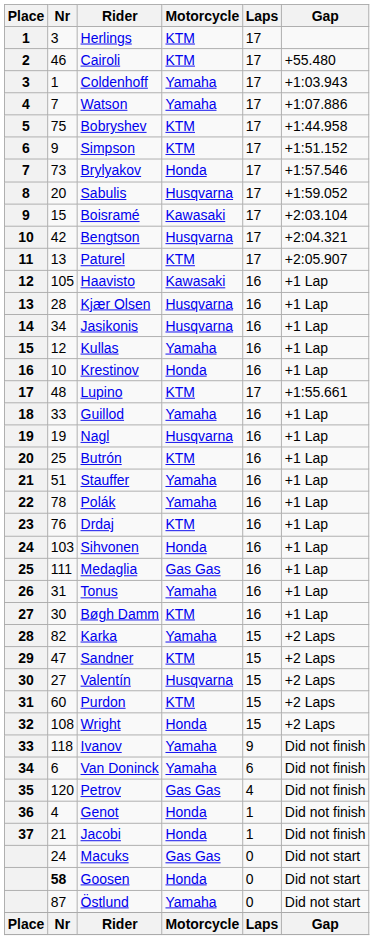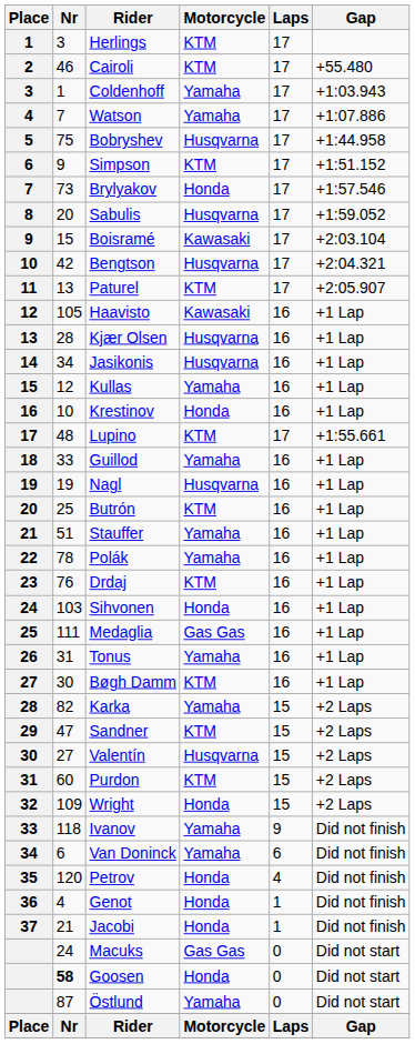 <table class="wikitable" style="font-size: 95%">
 <tr>
 <th>Place</th>
 <th>Nr</th>
 <th>Rider</th>
 <th>Motorcycle</th>
 <th>Laps</th>
 <th>Gap</th>
 </tr>
 <tr>
 <th>1</th>
 <td>3</td>
 <td> <a href='#'>Herlings</a></td>
 <td><a href='#'>KTM</a></td>
 <td>17</td>
 <td></td>
 </tr>
 <tr>
 <th>2</th>
 <td>46</td>
 <td> <a href='#'>Cairoli</a></td>
 <td><a href='#'>KTM</a></td>
 <td>17</td>
 <td>+55.480</td>
 </tr>
 <tr>
 <th>3</th>
 <td>1</td>
 <td> <a href='#'>Coldenhoff</a></td>
 <td><a href='#'>Yamaha</a></td>
 <td>17</td>
 <td>+1:03.943</td>
 </tr>
 <tr>
 <th>4</th>
 <td>7</td>
 <td> <a href='#'>Watson</a></td>
 <td><a href='#'>Yamaha</a></td>
 <td>17</td>
 <td>+1:07.886</td>
 </tr>
 <tr>
 <th>5</th>
 <td>75</td>
 <td> <a href='#'>Bobryshev</a></td>
-<td><a href='#'>KTM</a></td>
+<td><a href='#'>Husqvarna</a></td>
 <td>17</td>
 <td>+1:44.958</td>
 </tr>
 <tr>
 <th>6</th>
 <td>9</td>
 <td> <a href='#'>Simpson</a></td>
 <td><a href='#'>KTM</a></td>
 <td>17</td>
 <td>+1:51.152</td>
 </tr>
 <tr>
 <th>7</th>
 <td>73</td>
 <td> <a href='#'>Brylyakov</a></td>
 <td><a href='#'>Honda</a></td>
 <td>17</td>
 <td>+1:57.546</td>
 </tr>
 <tr>
 <th>8</th>
 <td>20</td>
 <td> <a href='#'>Sabulis</a></td>
 <td><a href='#'>Husqvarna</a></td>
 <td>17</td>
 <td>+1:59.052</td>
 </tr>
 <tr>
 <th>9</th>
 <td>15</td>
 <td> <a href='#'>Boisramé</a></td>
 <td><a href='#'>Kawasaki</a></td>
 <td>17</td>
 <td>+2:03.104</td>
 </tr>
 <tr>
 <th>10</th>
 <td>42</td>
 <td> <a href='#'>Bengtson</a></td>
 <td><a href='#'>Husqvarna</a></td>
 <td>17</td>
 <td>+2:04.321</td>
 </tr>
 <tr>
 <th>11</th>
 <td>13</td>
 <td> <a href='#'>Paturel</a></td>
 <td><a href='#'>KTM</a></td>
 <td>17</td>
 <td>+2:05.907</td>
 </tr>
 <tr>
 <th>12</th>
 <td>105</td>
 <td> <a href='#'>Haavisto</a></td>
 <td><a href='#'>Kawasaki</a></td>
 <td>16</td>
 <td>+1 Lap</td>
 </tr>
 <tr>
 <th>13</th>
 <td>28</td>
 <td> <a href='#'>Kjær Olsen</a></td>
 <td><a href='#'>Husqvarna</a></td>
 <td>16</td>
 <td>+1 Lap</td>
 </tr>
 <tr>
 <th>14</th>
 <td>34</td>
 <td> <a href='#'>Jasikonis</a></td>
 <td><a href='#'>Husqvarna</a></td>
 <td>16</td>
 <td>+1 Lap</td>
 </tr>
 <tr>
 <th>15</th>
 <td>12</td>
 <td> <a href='#'>Kullas</a></td>
 <td><a href='#'>Yamaha</a></td>
 <td>16</td>
 <td>+1 Lap</td>
 </tr>
 <tr>
 <th>16</th>
 <td>10</td>
 <td> <a href='#'>Krestinov</a></td>
 <td><a href='#'>Honda</a></td>
 <td>16</td>
 <td>+1 Lap</td>
 </tr>
 <tr>
 <th>17</th>
 <td>48</td>
 <td> <a href='#'>Lupino</a></td>
 <td><a href='#'>KTM</a></td>
 <td>17</td>
 <td>+1:55.661</td>
 </tr>
 <tr>
 <th>18</th>
 <td>33</td>
 <td> <a href='#'>Guillod</a></td>
 <td><a href='#'>Yamaha</a></td>
 <td>16</td>
 <td>+1 Lap</td>
 </tr>
 <tr>
 <th>19</th>
 <td>19</td>
 <td> <a href='#'>Nagl</a></td>
 <td><a href='#'>Husqvarna</a></td>
 <td>16</td>
 <td>+1 Lap</td>
 </tr>
 <tr>
 <th>20</th>
 <td>25</td>
 <td> <a href='#'>Butrón</a></td>
 <td><a href='#'>KTM</a></td>
 <td>16</td>
 <td>+1 Lap</td>
 </tr>
 <tr>
 <th>21</th>
 <td>51</td>
 <td> <a href='#'>Stauffer</a></td>
 <td><a href='#'>Yamaha</a></td>
 <td>16</td>
 <td>+1 Lap</td>
 </tr>
 <tr>
 <th>22</th>
 <td>78</td>
 <td> <a href='#'>Polák</a></td>
 <td><a href='#'>Yamaha</a></td>
 <td>16</td>
 <td>+1 Lap</td>
 </tr>
 <tr>
 <th>23</th>
 <td>76</td>
 <td> <a href='#'>Drdaj</a></td>
 <td><a href='#'>KTM</a></td>
 <td>16</td>
 <td>+1 Lap</td>
 </tr>
 <tr>
 <th>24</th>
 <td>103</td>
 <td> <a href='#'>Sihvonen</a></td>
 <td><a href='#'>Honda</a></td>
 <td>16</td>
 <td>+1 Lap</td>
 </tr>
 <tr>
 <th>25</th>
 <td>111</td>
 <td> <a href='#'>Medaglia</a></td>
 <td><a href='#'>Gas Gas</a></td>
 <td>16</td>
 <td>+1 Lap</td>
 </tr>
 <tr>
 <th>26</th>
 <td>31</td>
 <td> <a href='#'>Tonus</a></td>
 <td><a href='#'>Yamaha</a></td>
 <td>16</td>
 <td>+1 Lap</td>
 </tr>
 <tr>
 <th>27</th>
 <td>30</td>
 <td> <a href='#'>Bøgh Damm</a></td>
 <td><a href='#'>KTM</a></td>
 <td>16</td>
 <td>+1 Lap</td>
 </tr>
 <tr>
 <th>28</th>
 <td>82</td>
 <td> <a href='#'>Karka</a></td>
 <td><a href='#'>Yamaha</a></td>
 <td>15</td>
 <td>+2 Laps</td>
 </tr>
 <tr>
 <th>29</th>
 <td>47</td>
 <td> <a href='#'>Sandner</a></td>
 <td><a href='#'>KTM</a></td>
 <td>15</td>
 <td>+2 Laps</td>
 </tr>
 <tr>
 <th>30</th>
 <td>27</td>
 <td> <a href='#'>Valentín</a></td>
 <td><a href='#'>Husqvarna</a></td>
 <td>15</td>
 <td>+2 Laps</td>
 </tr>
 <tr>
 <th>31</th>
 <td>60</td>
 <td> <a href='#'>Purdon</a></td>
 <td><a href='#'>KTM</a></td>
 <td>15</td>
 <td>+2 Laps</td>
 </tr>
 <tr>
 <th>32</th>
-<td>108</td>
+<td>109</td>
 <td> <a href='#'>Wright</a></td>
 <td><a href='#'>Honda</a></td>
 <td>15</td>
 <td>+2 Laps</td>
 </tr>
 <tr>
 <th>33</th>
 <td>118</td>
 <td> <a href='#'>Ivanov</a></td>
 <td><a href='#'>Yamaha</a></td>
 <td>9</td>
 <td>Did not finish</td>
 </tr>
 <tr>
 <th>34</th>
 <td>6</td>
 <td> <a href='#'>Van Doninck</a></td>
 <td><a href='#'>Yamaha</a></td>
 <td>6</td>
 <td>Did not finish</td>
 </tr>
 <tr>
 <th>35</th>
 <td>120</td>
 <td> <a href='#'>Petrov</a></td>
-<td><a href='#'>Gas Gas</a></td>
+<td><a href='#'>Honda</a></td>
 <td>4</td>
 <td>Did not finish</td>
 </tr>
 <tr>
 <th>36</th>
 <td>4</td>
 <td> <a href='#'>Genot</a></td>
 <td><a href='#'>Honda</a></td>
 <td>1</td>
 <td>Did not finish</td>
 </tr>
 <tr>
 <th>37</th>
 <td>21</td>
 <td> <a href='#'>Jacobi</a></td>
 <td><a href='#'>Honda</a></td>
 <td>1</td>
 <td>Did not finish</td>
 </tr>
 <tr>
 <th></th>
 <td>24</td>
 <td> <a href='#'>Macuks</a></td>
 <td><a href='#'>Gas Gas</a></td>
 <td>0</td>
 <td>Did not start</td>
 </tr>
 <tr>
 <th></th>
 <td><strong>58</strong></td>
 <td> <a href='#'>Goosen</a></td>
 <td><a href='#'>Honda</a></td>
 <td>0</td>
 <td>Did not start</td>
 </tr>
 <tr>
 <th></th>
 <td>87</td>
 <td> <a href='#'>Östlund</a></td>
 <td><a href='#'>Yamaha</a></td>
 <td>0</td>
 <td>Did not start</td>
 </tr>
 <tr>
 </tr>
 <tr>
 <th>Place</th>
 <th>Nr</th>
 <th>Rider</th>
 <th>Motorcycle</th>
 <th>Laps</th>
 <th>Gap</th>
 </tr>
 <tr>
 </tr>
 </table>
